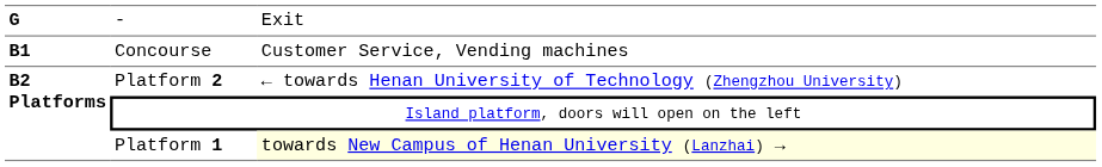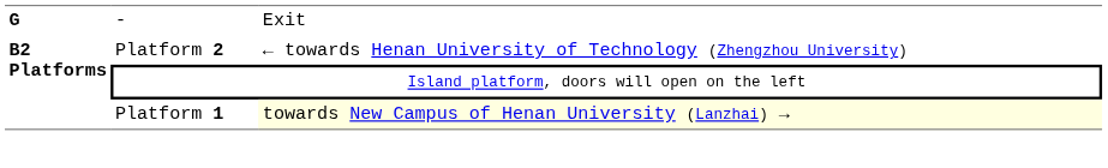 <table table border=0 cellspacing=0 cellpadding=3>
 <tr>
 <td style="border-top:solid 1px gray;" width=50 valign=top><strong>G</strong></td>
 <td style="border-top:solid 1px gray;" width=100 valign=top>-</td>
 <td style="border-top:solid 1px gray;" width=600 valign=top>Exit</td>
-</tr>
-<tr>
-<td style="border-bottom:solid 1px gray; border-top:solid 1px gray;" valign=top width=50><strong>B1</strong></td>
-<td style="border-bottom:solid 1px gray; border-top:solid 1px gray;" valign=top width=100>Concourse<br></td>
-<td style="border-bottom:solid 1px gray; border-top:solid 1px gray;" valign=top width=390>Customer Service, Vending machines</td>
 </tr>
 <tr>
 <td style="border-bottom:solid 1px gray;" rowspan=3 valign=top><strong>B2<br>Platforms</strong></td>
 <td>Platform <span> <strong>2</strong></span></td>
 <td>←  towards <a href='#'>Henan University of Technology</a> <small>(<a href='#'>Zhengzhou University</a>)</small></td>
 </tr>
 <tr>
 <td style="border-right:solid 2px black;border-left:solid 2px black;border-top:solid 2px black;border-bottom:solid 2px black;text-align:center;" colspan=2><small><a href='#'>Island platform</a>, doors will open on the left</small></td>
 </tr>
 <tr>
 <td style="border-bottom:solid 1px gray;">Platform <span> <strong>1</strong></span></td>
 <td style="background: lightyellow; border-bottom:solid 1px gray;">  towards <a href='#'>New Campus of Henan University</a> <small>(<a href='#'>Lanzhai</a>)</small> →</td>
 </tr>
 </table>
